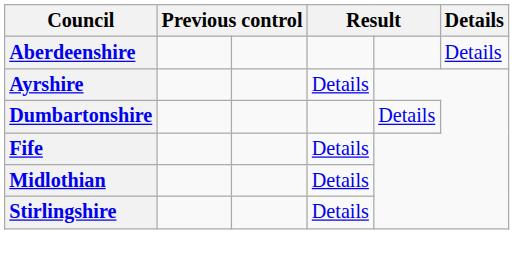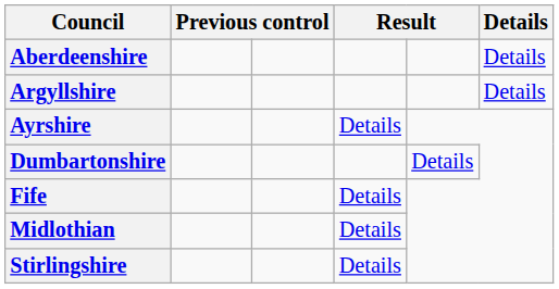 <table class="wikitable">
 <tr>
 <th scope="col">Council</th>
 <th colspan=2>Previous control</th>
 <th colspan=2>Result</th>
 <th scope="col" class="unsortable">Details</th>
 </tr>
 <tr>
 <th scope="row" style="text-align: left;"><a href='#'>Aberdeenshire</a></th>
+<td></td>
+<td></td>
+<td></td>
+<td></td>
+<td><a href='#'>Details</a></td>
+</tr>
+<tr>
+<th scope="row" style="text-align: left;"><a href='#'>Argyllshire</a></th>
 <td></td>
 <td></td>
 <td></td>
 <td></td>
 <td><a href='#'>Details</a></td>
 </tr>
 <tr>
 <th scope="row" style="text-align: left;"><a href='#'>Ayrshire</a></th>
 <td></td>
 <td></td>
 <td><a href='#'>Details</a></td>
 </tr>
 <tr>
 <th scope="row" style="text-align: left;"><a href='#'>Dumbartonshire</a></th>
 <td></td>
 <td></td>
 <td></td>
 <td><a href='#'>Details</a></td>
 </tr>
 <tr>
 <th scope="row" style="text-align: left;"><a href='#'>Fife</a></th>
 <td></td>
 <td></td>
 <td><a href='#'>Details</a></td>
 </tr>
 <tr>
 <th scope="row" style="text-align: left;"><a href='#'>Midlothian</a></th>
 <td></td>
 <td></td>
 <td><a href='#'>Details</a></td>
 </tr>
 <tr>
 <th scope="row" style="text-align: left;"><a href='#'>Stirlingshire</a></th>
 <td></td>
 <td></td>
 <td><a href='#'>Details</a></td>
 </tr>
 </table>
